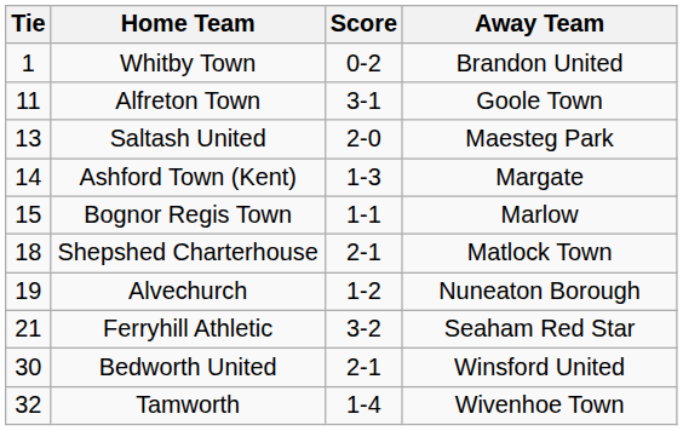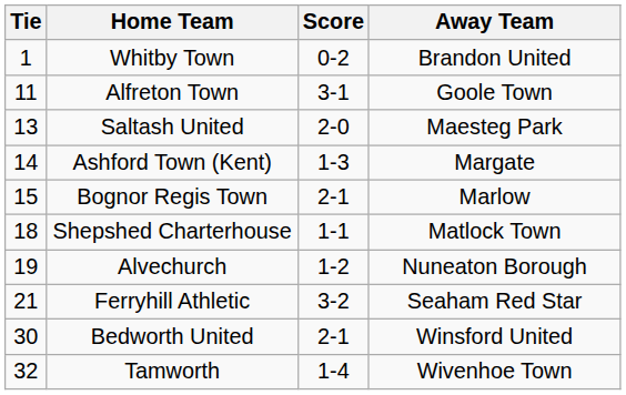 <table class="wikitable" style="text-align:center;">
 <tr>
 <th width=20>Tie</th>
 <th width=175>Home Team</th>
 <th width=20>Score</th>
 <th width=175>Away Team</th>
 </tr>
 <tr>
 <td>1</td>
 <td>Whitby Town</td>
 <td>0-2</td>
 <td>Brandon United</td>
 </tr>
 <tr>
 <td>11</td>
 <td>Alfreton Town</td>
 <td>3-1</td>
 <td>Goole Town</td>
 </tr>
 <tr>
 <td>13</td>
 <td>Saltash United</td>
 <td>2-0</td>
 <td>Maesteg Park</td>
 </tr>
 <tr>
 <td>14</td>
 <td>Ashford Town (Kent)</td>
 <td>1-3</td>
 <td>Margate</td>
 </tr>
 <tr>
 <td>15</td>
 <td>Bognor Regis Town</td>
-<td>1-1</td>
+<td>2-1</td>
 <td>Marlow</td>
 </tr>
 <tr>
 <td>18</td>
 <td>Shepshed Charterhouse</td>
-<td>2-1</td>
+<td>1-1</td>
 <td>Matlock Town</td>
 </tr>
 <tr>
 <td>19</td>
 <td>Alvechurch</td>
 <td>1-2</td>
 <td>Nuneaton Borough</td>
 </tr>
 <tr>
 <td>21</td>
 <td>Ferryhill Athletic</td>
 <td>3-2</td>
 <td>Seaham Red Star</td>
 </tr>
 <tr>
 <td>30</td>
 <td>Bedworth United</td>
 <td>2-1</td>
 <td>Winsford United</td>
 </tr>
 <tr>
 <td>32</td>
 <td>Tamworth</td>
 <td>1-4</td>
 <td>Wivenhoe Town</td>
 </tr>
 </table>
